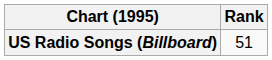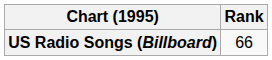 <table class="wikitable plainrowheaders" style="text-align:center">
 <tr>
 <th>Chart (1995)</th>
 <th>Rank</th>
 </tr>
 <tr>
 <th scope="row">US Radio Songs (<em>Billboard</em>)</th>
-<td>51</td>
+<td>66</td>
 </tr>
 </table>
